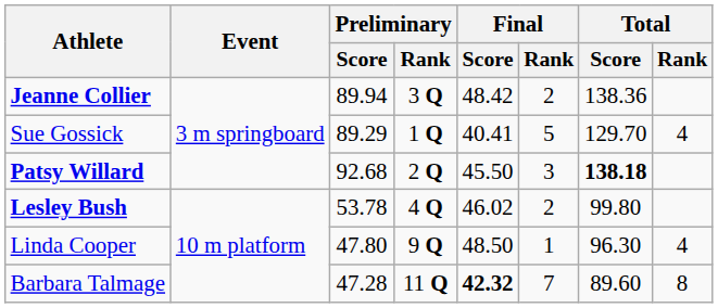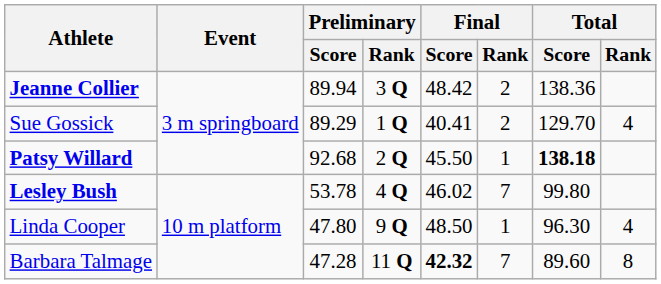 <table class=wikitable style=font-size:90%;text-align:center>
 <tr>
 <th rowspan=2>Athlete</th>
 <th rowspan=2>Event</th>
 <th colspan=2>Preliminary</th>
 <th colspan=2>Final</th>
 <th colspan=2>Total</th>
 </tr>
 <tr style=font-size:95%>
 <th>Score</th>
 <th>Rank</th>
 <th>Score</th>
 <th>Rank</th>
 <th>Score</th>
 <th>Rank</th>
 </tr>
 <tr>
 <td align=left><strong><a href='#'>Jeanne Collier</a></strong></td>
 <td align=left rowspan=3><a href='#'>3 m springboard</a></td>
 <td>89.94</td>
 <td>3 <strong>Q</strong></td>
 <td>48.42</td>
 <td>2</td>
 <td>138.36</td>
 <td></td>
 </tr>
 <tr>
 <td align=left><a href='#'>Sue Gossick</a></td>
 <td>89.29</td>
 <td>1 <strong>Q</strong></td>
 <td>40.41</td>
-<td>5</td>
+<td>2</td>
 <td>129.70</td>
 <td>4</td>
 </tr>
 <tr>
 <td align=left><strong><a href='#'>Patsy Willard</a></strong></td>
 <td>92.68</td>
 <td>2 <strong>Q</strong></td>
 <td>45.50</td>
-<td>3</td>
+<td>1</td>
 <td><strong>138.18</strong></td>
 <td></td>
 </tr>
 <tr>
 <td align=left><strong><a href='#'>Lesley Bush</a></strong></td>
 <td align=left rowspan=3><a href='#'>10 m platform</a></td>
 <td>53.78</td>
 <td>4 <strong>Q</strong></td>
 <td>46.02</td>
-<td>2</td>
+<td>7</td>
 <td>99.80</td>
 <td></td>
 </tr>
 <tr>
 <td align=left><a href='#'>Linda Cooper</a></td>
 <td>47.80</td>
 <td>9 <strong>Q</strong></td>
 <td>48.50</td>
 <td>1</td>
 <td>96.30</td>
 <td>4</td>
 </tr>
 <tr>
 <td align=left><a href='#'>Barbara Talmage</a></td>
 <td>47.28</td>
 <td>11 <strong>Q</strong></td>
 <td><strong>42.32</strong></td>
 <td>7</td>
 <td>89.60</td>
 <td>8</td>
 </tr>
 </table>
